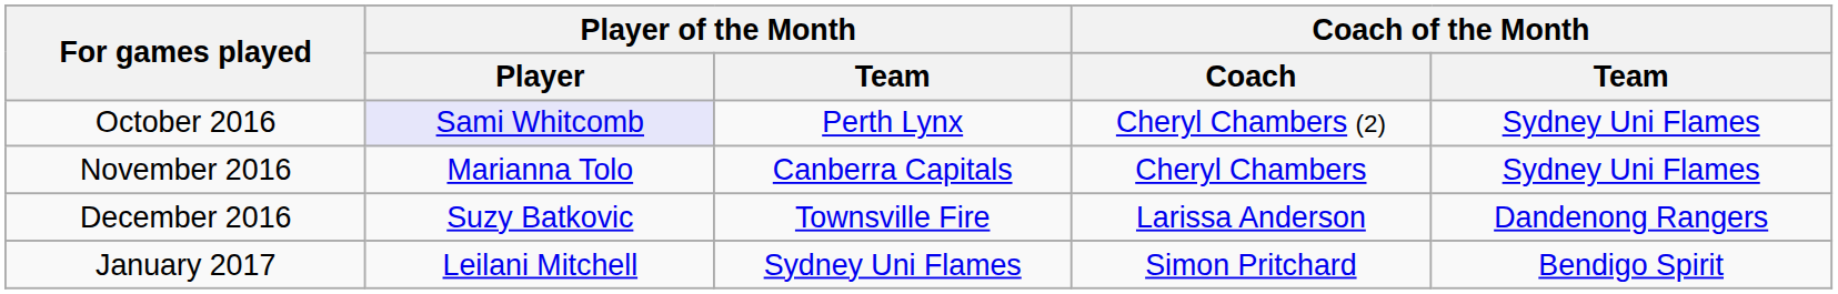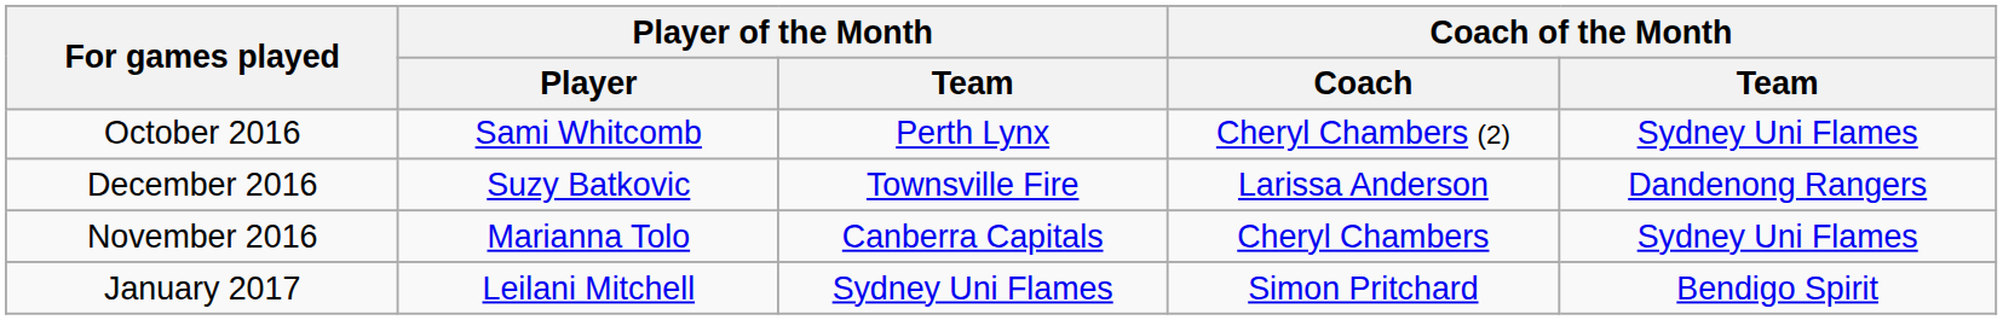 <table class="wikitable" style="width: 70%; text-align:center; font-size:90%">
 <tr>
 <th rowspan=2 width=60>For games played</th>
 <th colspan=2 width=120>Player of the Month</th>
 <th colspan=2 width=120>Coach of the Month</th>
 </tr>
 <tr>
 <th width=60>Player</th>
 <th width=60>Team</th>
 <th width=60>Coach</th>
 <th width=60>Team</th>
 </tr>
 <tr>
 <td>October 2016</td>
-<td style="background: lavender;"><a href='#'>Sami Whitcomb</a></td>
+<td><a href='#'>Sami Whitcomb</a></td>
 <td><a href='#'>Perth Lynx</a></td>
 <td><a href='#'>Cheryl Chambers</a> <small> (2) </small></td>
-<td><a href='#'>Sydney Uni Flames</a></td>
-</tr>
-<tr>
-<td>November 2016</td>
-<td><a href='#'>Marianna Tolo</a></td>
-<td><a href='#'>Canberra Capitals</a></td>
-<td><a href='#'>Cheryl Chambers</a></td>
 <td><a href='#'>Sydney Uni Flames</a></td>
 </tr>
 <tr>
 <td>December 2016</td>
 <td><a href='#'>Suzy Batkovic</a></td>
 <td><a href='#'>Townsville Fire</a></td>
 <td><a href='#'>Larissa Anderson</a></td>
 <td><a href='#'>Dandenong Rangers</a></td>
 </tr>
 <tr>
+<td>November 2016</td>
+<td><a href='#'>Marianna Tolo</a></td>
+<td><a href='#'>Canberra Capitals</a></td>
+<td><a href='#'>Cheryl Chambers</a></td>
+<td><a href='#'>Sydney Uni Flames</a></td>
+</tr>
+<tr>
 <td>January 2017</td>
 <td><a href='#'>Leilani Mitchell</a></td>
 <td><a href='#'>Sydney Uni Flames</a></td>
 <td><a href='#'>Simon Pritchard</a></td>
 <td><a href='#'>Bendigo Spirit</a></td>
 </tr>
 </table>
